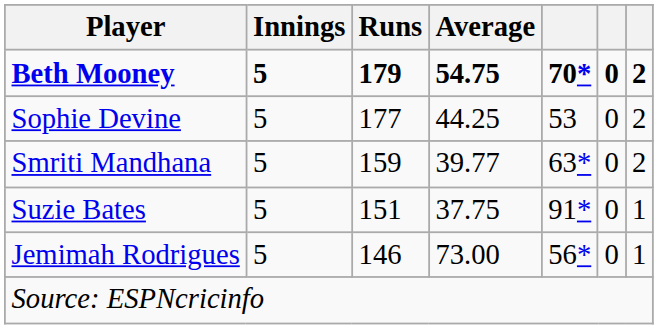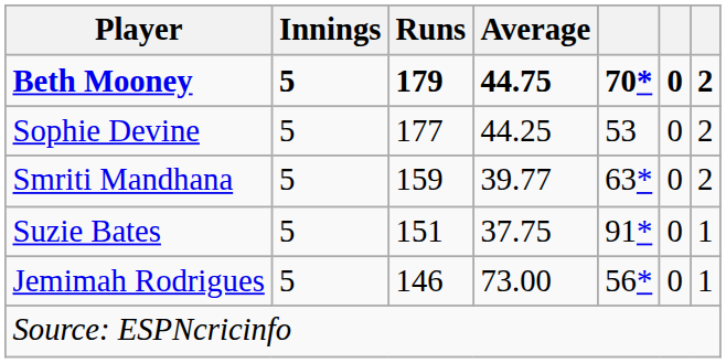 <table class="wikitable sortable">
 <tr>
 <th class="unsortable">Player</th>
 <th>Innings</th>
 <th>Runs</th>
 <th>Average</th>
 <th></th>
 <th></th>
 <th></th>
 </tr>
 <tr>
 <td><strong> <a href='#'>Beth Mooney</a></strong></td>
 <td><strong>5</strong></td>
 <td><strong>179</strong></td>
-<td><strong>54.75</strong></td>
+<td><strong>44.75</strong></td>
 <td><strong>70<a href='#'>*</a></strong></td>
 <td><strong>0</strong></td>
 <td><strong>2</strong></td>
 </tr>
 <tr>
 <td> <a href='#'>Sophie Devine</a></td>
 <td>5</td>
 <td>177</td>
 <td>44.25</td>
 <td>53</td>
 <td>0</td>
 <td>2</td>
 </tr>
 <tr>
 <td>  <a href='#'>Smriti Mandhana</a></td>
 <td>5</td>
 <td>159</td>
 <td>39.77</td>
 <td>63<a href='#'>*</a></td>
 <td>0</td>
 <td>2</td>
 </tr>
 <tr>
 <td> <a href='#'>Suzie Bates</a></td>
 <td>5</td>
 <td>151</td>
 <td>37.75</td>
 <td>91<a href='#'>*</a></td>
 <td>0</td>
 <td>1</td>
 </tr>
 <tr>
 <td> <a href='#'>Jemimah Rodrigues</a></td>
 <td>5</td>
 <td>146</td>
 <td>73.00</td>
 <td>56<a href='#'>*</a></td>
 <td>0</td>
 <td>1</td>
 </tr>
 <tr>
 <td colspan="8"><em>Source: ESPNcricinfo</em></td>
 </tr>
 </table>
